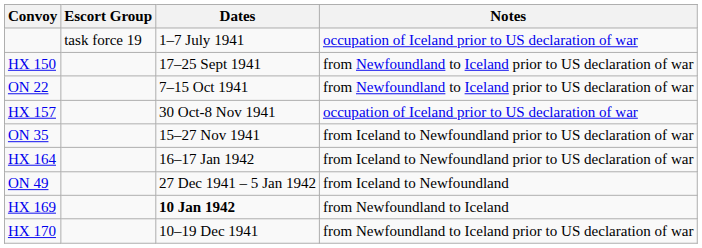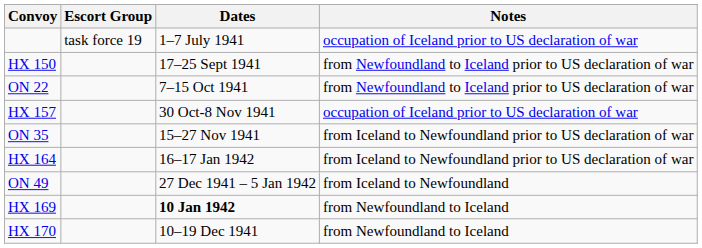 <table class="wikitable">
 <tr>
 <th>Convoy</th>
 <th>Escort Group</th>
 <th>Dates</th>
 <th>Notes</th>
 </tr>
 <tr>
 <td></td>
 <td>task force 19</td>
 <td>1–7 July 1941</td>
 <td><a href='#'>occupation of Iceland prior to US declaration of war</a></td>
 </tr>
 <tr>
 <td><a href='#'>HX 150</a></td>
 <td></td>
 <td>17–25 Sept 1941</td>
 <td>from <a href='#'>Newfoundland</a> to <a href='#'>Iceland</a> prior to US declaration of war</td>
 </tr>
 <tr>
 <td><a href='#'>ON 22</a></td>
 <td></td>
 <td>7–15 Oct 1941</td>
 <td>from <a href='#'>Newfoundland</a> to <a href='#'>Iceland</a> prior to US declaration of war</td>
 </tr>
 <tr>
 <td><a href='#'>HX 157</a></td>
 <td></td>
 <td>30 Oct-8 Nov 1941</td>
 <td><a href='#'>occupation of Iceland prior to US declaration of war</a></td>
 </tr>
 <tr>
 <td><a href='#'>ON 35</a></td>
 <td></td>
 <td>15–27 Nov 1941</td>
 <td>from Iceland to Newfoundland prior to US declaration of war</td>
 </tr>
 <tr>
 <td><a href='#'>HX 164</a></td>
 <td></td>
 <td>16–17 Jan 1942</td>
 <td>from Iceland to Newfoundland prior to US declaration of war</td>
 </tr>
 <tr>
 <td><a href='#'>ON 49</a></td>
 <td></td>
 <td>27 Dec 1941 – 5 Jan 1942</td>
 <td>from Iceland to Newfoundland</td>
 </tr>
 <tr>
 <td><a href='#'>HX 169</a></td>
 <td></td>
 <td><strong>10 Jan 1942</strong></td>
 <td>from Newfoundland to Iceland</td>
 </tr>
 <tr>
 <td><a href='#'>HX 170</a></td>
 <td></td>
 <td>10–19 Dec 1941</td>
-<td>from Newfoundland to Iceland prior to US declaration of war</td>
+<td>from Newfoundland to Iceland</td>
 </tr>
 </table>
